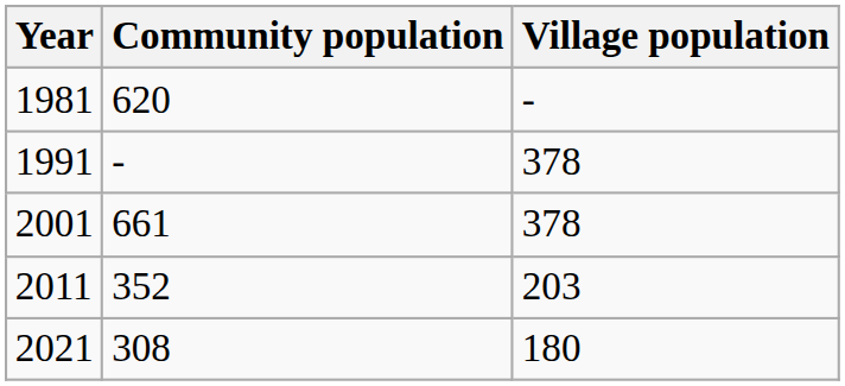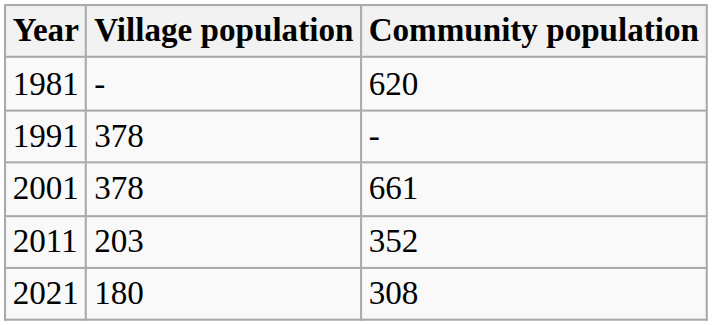 <table class="wikitable">
 <tr>
 <th>Year</th>
+<th>Village population</th>
 <th>Community population</th>
-<th>Village population</th>
 </tr>
 <tr>
 <td>1981</td>
+<td>-</td>
 <td>620</td>
+</tr>
+<tr>
+<td>1991</td>
+<td>378</td>
 <td>-</td>
 </tr>
 <tr>
-<td>1991</td>
-<td>-</td>
+<td>2001</td>
 <td>378</td>
-</tr>
-<tr>
-<td>2001</td>
 <td>661</td>
-<td>378</td>
 </tr>
 <tr>
 <td>2011</td>
+<td>203</td>
 <td>352</td>
-<td>203</td>
 </tr>
 <tr>
 <td>2021</td>
+<td>180</td>
 <td>308</td>
-<td>180</td>
 </tr>
 </table>
